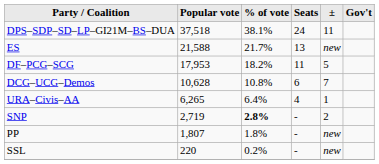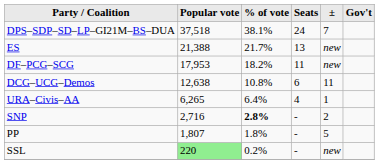 <table class="wikitable">
 <tr>
 <th style="background-color:#E9E9E9">Party / Coalition</th>
 <th style="background-color:#E9E9E9">Popular vote</th>
 <th style="background-color:#E9E9E9">% of vote</th>
 <th style="background-color:#E9E9E9">Seats</th>
 <th style="background-color:#E9E9E9">±</th>
 <th style="background-color:#E9E9E9">Gov't</th>
 </tr>
 <tr>
 <td align="left"><a href='#'>DPS</a>–<a href='#'>SDP</a>–<a href='#'>SD</a>–<a href='#'>LP</a>–GI21M–<a href='#'>BS</a>–DUA</td>
 <td>37,518</td>
 <td>38.1%</td>
 <td>24</td>
-<td>11</td>
+<td>7</td>
 <td></td>
 </tr>
 <tr>
 <td align="left"><a href='#'>ES</a></td>
-<td>21,588</td>
+<td>21,388</td>
 <td>21.7%</td>
 <td>13</td>
 <td><em>new</em></td>
 <td></td>
 </tr>
 <tr>
 <td align="left"><a href='#'>DF</a>–<a href='#'>PCG</a>–<a href='#'>SCG</a></td>
 <td>17,953</td>
 <td>18.2%</td>
 <td>11</td>
-<td>5</td>
+<td><em>new</em></td>
 <td></td>
 </tr>
 <tr>
 <td align="left"><a href='#'>DCG</a>–<a href='#'>UCG</a>–<a href='#'>Demos</a></td>
-<td>10,628</td>
+<td>12,638</td>
 <td>10.8%</td>
 <td>6</td>
-<td>7</td>
+<td>11</td>
 <td></td>
 </tr>
 <tr>
 <td align="left"><a href='#'>URA</a>–<a href='#'>Civis</a>–<a href='#'>AA</a></td>
 <td>6,265</td>
 <td>6.4%</td>
 <td>4</td>
 <td>1</td>
 <td></td>
 </tr>
 <tr>
 <td align="left"><a href='#'>SNP</a></td>
-<td>2,719</td>
+<td>2,716</td>
 <td><strong>2.8%</strong></td>
 <td>-</td>
 <td>2</td>
 <td></td>
 </tr>
 <tr>
 <td align="left">PP</td>
 <td>1,807</td>
 <td>1.8%</td>
 <td>-</td>
-<td><em>new</em></td>
+<td>5</td>
 <td></td>
 </tr>
 <tr>
 <td align="left">SSL</td>
-<td>220</td>
+<td style="background: lightgreen;">220</td>
 <td>0.2%</td>
 <td>-</td>
 <td><em>new</em></td>
 <td></td>
 </tr>
 <tr>
 </tr>
 </table>
